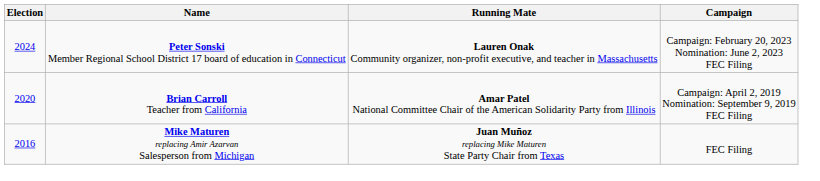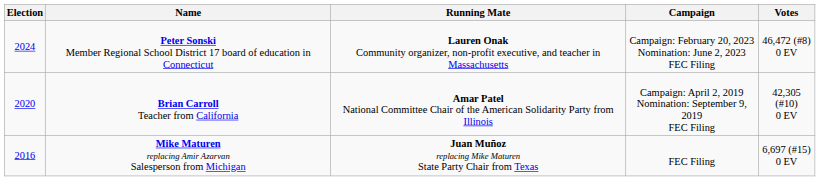 <table class="wikitable sortable" style="text-align:center">
 <tr>
 <th>Election</th>
 <th>Name</th>
 <th>Running Mate</th>
 <th>Campaign <br> </th>
+<th>Votes</th>
 </tr>
 <tr>
 <td><a href='#'>2024</a></td>
 <td><br><strong><a href='#'>Peter Sonski</a></strong><br>Member Regional School District 17 board of education in <a href='#'>Connecticut</a></td>
 <td><br><strong>Lauren Onak</strong><br>Community organizer, non-profit executive, and teacher in <a href='#'>Massachusetts</a></td>
 <td><br>Campaign: February 20, 2023<br>Nomination: June 2, 2023<br>FEC Filing</td>
+<td>46,472 (#8)<br> 0 EV</td>
 </tr>
 <tr>
 <td><a href='#'>2020</a></td>
 <td><br><strong><a href='#'>Brian Carroll</a></strong><br>Teacher from <a href='#'>California</a></td>
 <td><br><strong>Amar Patel</strong><br>National Committee Chair of the American Solidarity Party from <a href='#'>Illinois</a></td>
 <td><br>Campaign: April 2, 2019<br>Nomination: September 9, 2019<br>FEC Filing</td>
+<td>42,305 (#10)<br> 0 EV</td>
 </tr>
 <tr>
 <td><a href='#'>2016</a></td>
 <td><strong><a href='#'>Mike Maturen</a></strong><br><small><em>replacing Amir Azarvan</em></small><br>Salesperson from <a href='#'>Michigan</a></td>
 <td><strong>Juan Muñoz</strong><br><small><em>replacing Mike Maturen</em></small><br>State Party Chair from <a href='#'>Texas</a></td>
 <td><br>FEC Filing</td>
+<td>6,697 (#15)<br> 0 EV</td>
 </tr>
 </table>
